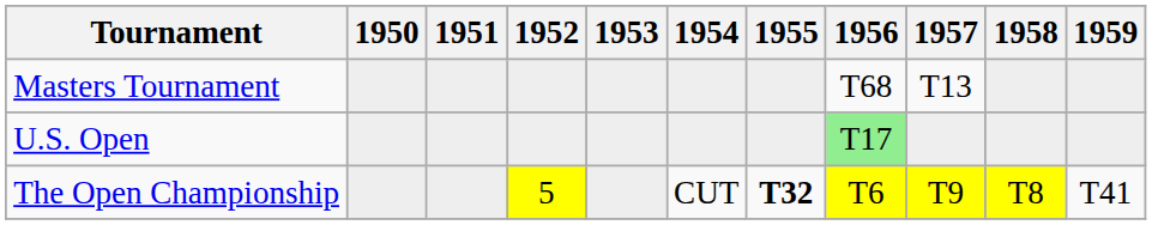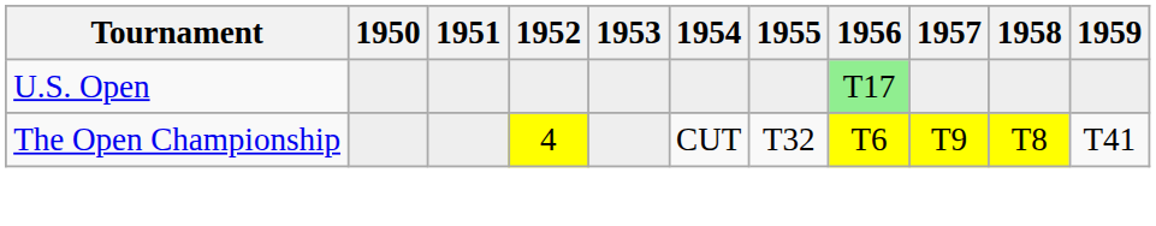 <table class="wikitable" style="font-size:95%;text-align:center;">
 <tr>
 <th>Tournament</th>
 <th>1950</th>
 <th>1951</th>
 <th>1952</th>
 <th>1953</th>
 <th>1954</th>
 <th>1955</th>
 <th>1956</th>
 <th>1957</th>
 <th>1958</th>
 <th>1959</th>
-</tr>
-<tr>
-<td align=left><a href='#'>Masters Tournament</a></td>
-<td style="background:#eeeeee;"></td>
-<td style="background:#eeeeee;"></td>
-<td style="background:#eeeeee;"></td>
-<td style="background:#eeeeee;"></td>
-<td style="background:#eeeeee;"></td>
-<td style="background:#eeeeee;"></td>
-<td>T68</td>
-<td>T13</td>
-<td style="background:#eeeeee;"></td>
-<td style="background:#eeeeee;"></td>
 </tr>
 <tr>
 <td align=left><a href='#'>U.S. Open</a></td>
 <td style="background:#eeeeee;"></td>
 <td style="background:#eeeeee;"></td>
 <td style="background:#eeeeee;"></td>
 <td style="background:#eeeeee;"></td>
 <td style="background:#eeeeee;"></td>
 <td style="background:#eeeeee;"></td>
 <td style="background: lightgreen;">T17</td>
 <td style="background:#eeeeee;"></td>
 <td style="background:#eeeeee;"></td>
 <td style="background:#eeeeee;"></td>
 </tr>
 <tr>
 <td align=left><a href='#'>The Open Championship</a></td>
 <td style="background:#eeeeee;"></td>
 <td style="background:#eeeeee;"></td>
-<td style="background:yellow;">5</td>
+<td style="background:yellow;">4</td>
 <td style="background:#eeeeee;"></td>
 <td>CUT</td>
-<td><strong>T32</strong></td>
+<td>T32</td>
 <td style="background:yellow;">T6</td>
 <td style="background:yellow;">T9</td>
 <td style="background:yellow;">T8</td>
 <td>T41</td>
 </tr>
 </table>
